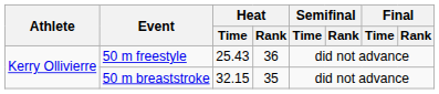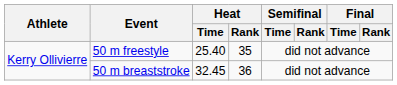 <table class=wikitable style="font-size:90%">
 <tr>
 <th rowspan=2>Athlete</th>
 <th rowspan=2>Event</th>
 <th colspan="2">Heat</th>
 <th colspan="2">Semifinal</th>
 <th colspan="2">Final</th>
 </tr>
 <tr style="font-size:95%">
 <th>Time</th>
 <th>Rank</th>
 <th>Time</th>
 <th>Rank</th>
 <th>Time</th>
 <th>Rank</th>
 </tr>
 <tr align=center>
 <td align=left rowspan=2><a href='#'>Kerry Ollivierre</a></td>
 <td align=left><a href='#'>50 m freestyle</a></td>
-<td>25.43</td>
-<td>36</td>
+<td>25.40</td>
+<td>35</td>
 <td colspan=4>did not advance</td>
 </tr>
 <tr align=center>
 <td align=left><a href='#'>50 m breaststroke</a></td>
-<td>32.15</td>
-<td>35</td>
+<td>32.45</td>
+<td>36</td>
 <td colspan=4>did not advance</td>
 </tr>
 </table>
